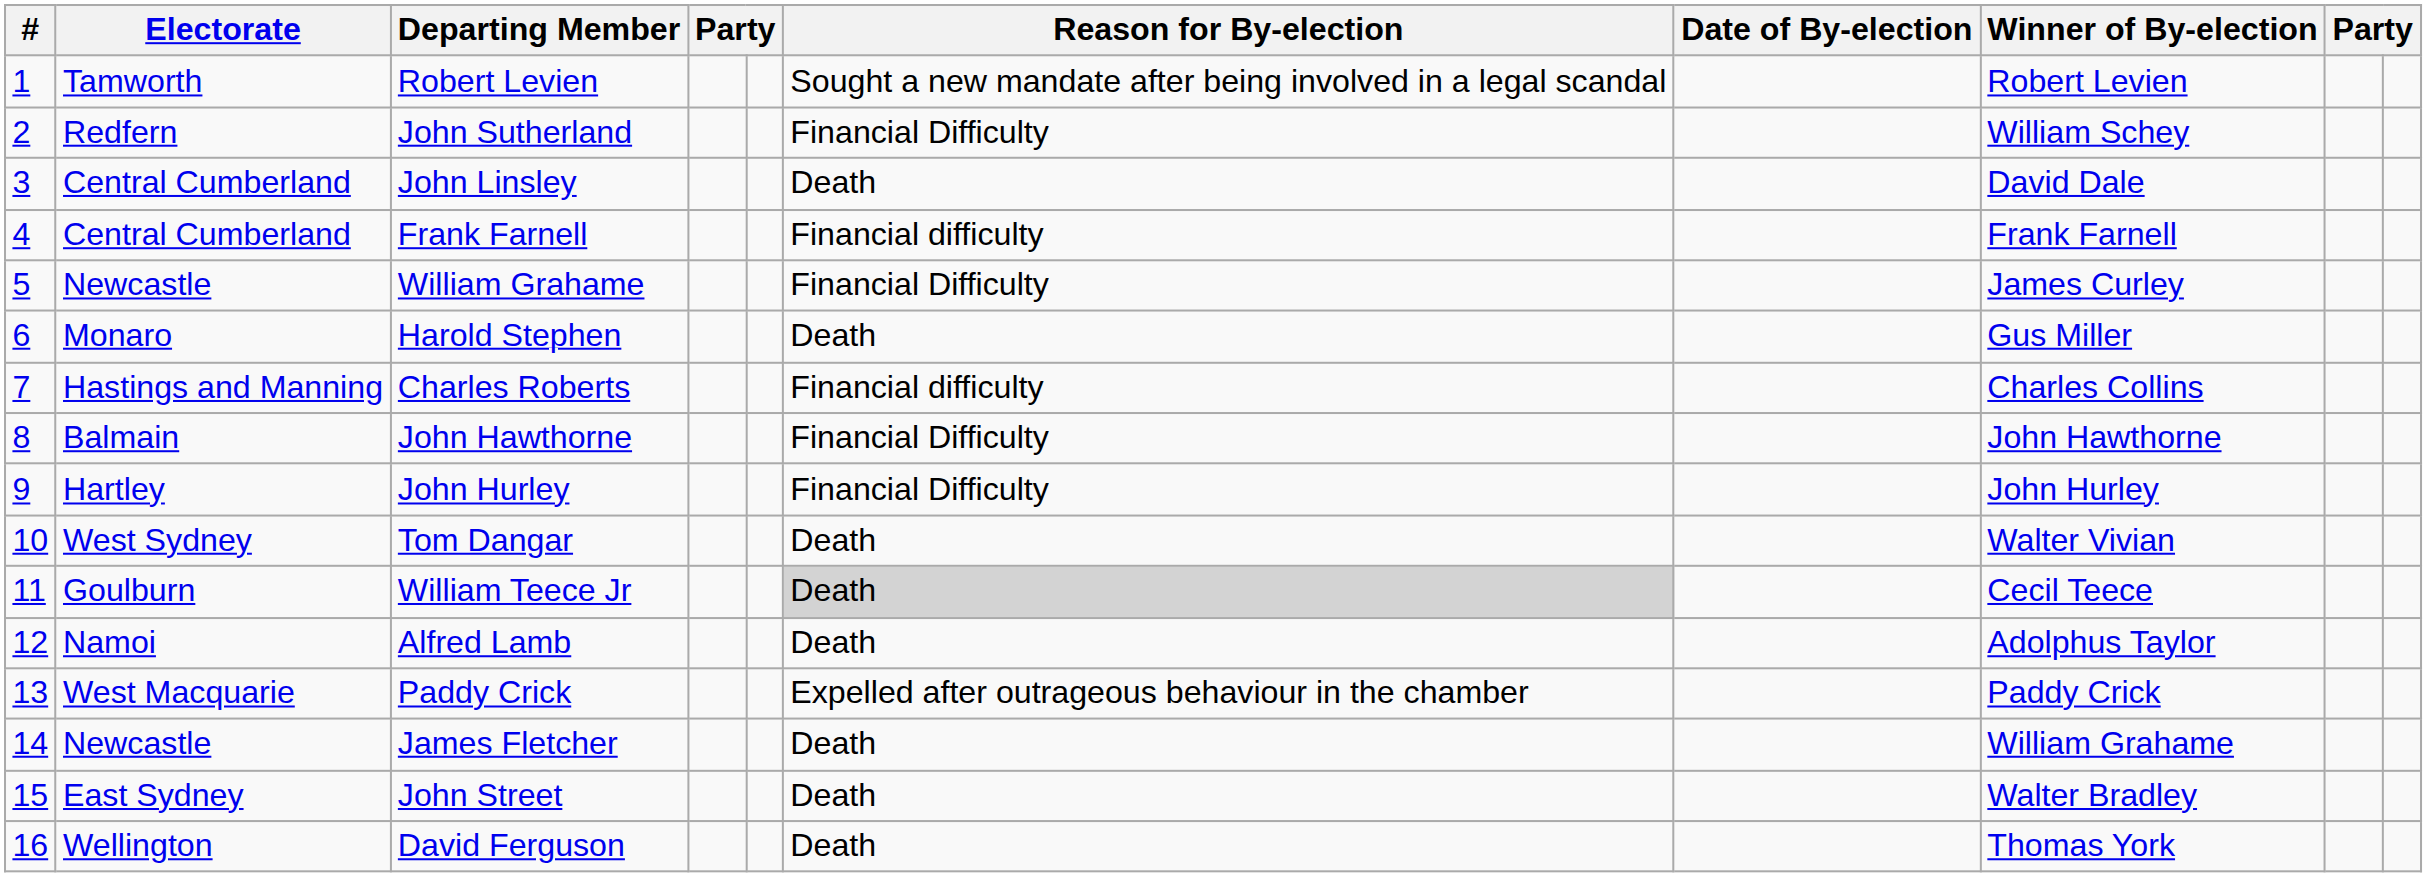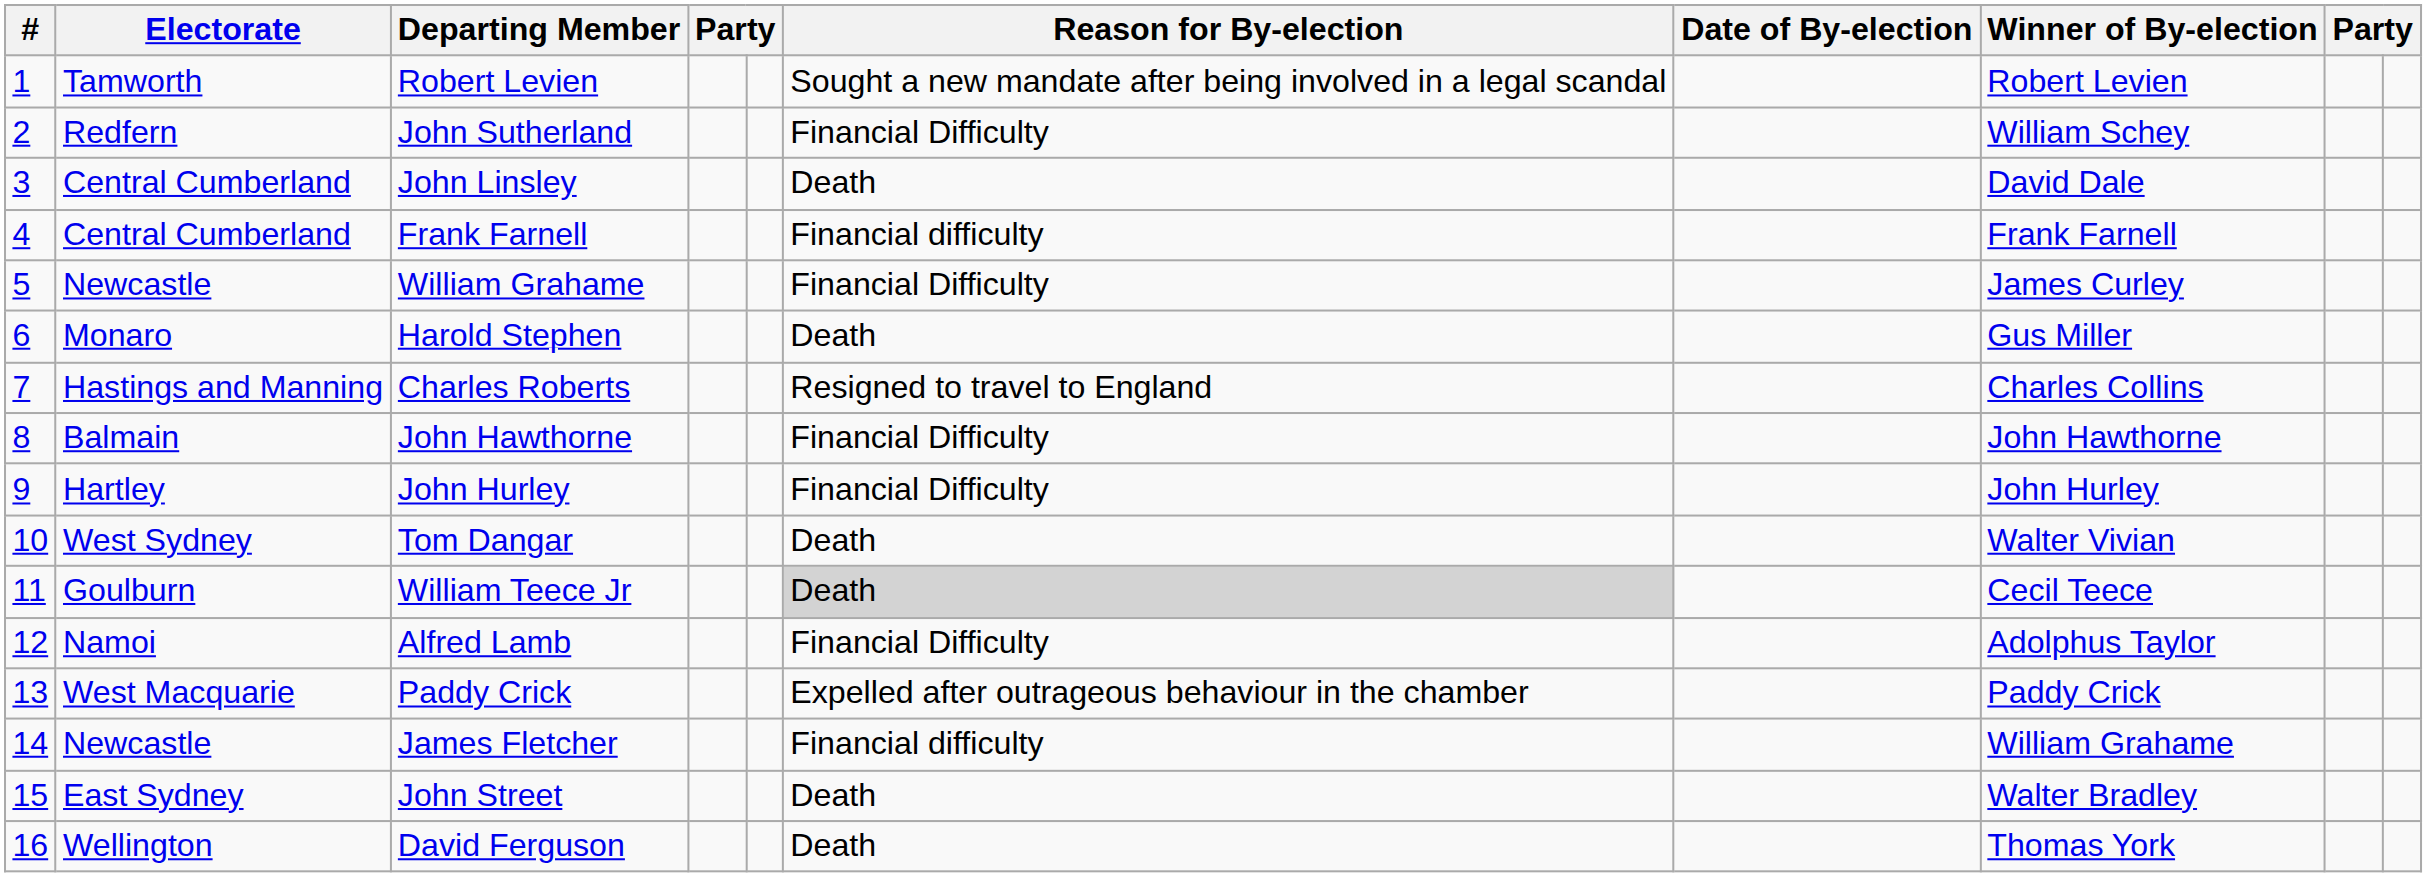 <table class="wikitable sortable">
 <tr>
 <th>#</th>
 <th><a href='#'>Electorate</a></th>
 <th>Departing Member</th>
 <th colspan="2">Party</th>
 <th>Reason for By-election</th>
 <th>Date of By-election</th>
 <th>Winner of By-election</th>
 <th colspan="2">Party</th>
 </tr>
 <tr>
 <td>	<a href='#'>1</a></td>
 <td><a href='#'>Tamworth</a></td>
 <td><a href='#'>Robert Levien</a></td>
 <td> </td>
 <td></td>
 <td>Sought a new mandate after being involved in a legal scandal</td>
 <td></td>
 <td><a href='#'>Robert Levien</a></td>
 <td> </td>
 <td></td>
 </tr>
 <tr>
 <td>	<a href='#'>2</a></td>
 <td><a href='#'>Redfern</a></td>
 <td><a href='#'>John Sutherland</a></td>
 <td> </td>
 <td></td>
 <td>Financial Difficulty</td>
 <td></td>
 <td><a href='#'>William Schey</a></td>
 <td> </td>
 <td></td>
 </tr>
 <tr>
 <td>	<a href='#'>3</a></td>
 <td><a href='#'>Central Cumberland</a></td>
 <td><a href='#'>John Linsley</a></td>
 <td> </td>
 <td></td>
 <td>Death</td>
 <td></td>
 <td><a href='#'>David Dale</a></td>
 <td> </td>
 <td></td>
 </tr>
 <tr>
 <td>	<a href='#'>4</a></td>
 <td><a href='#'>Central Cumberland</a></td>
 <td><a href='#'>Frank Farnell</a></td>
 <td> </td>
 <td></td>
 <td>Financial difficulty</td>
 <td></td>
 <td><a href='#'>Frank Farnell</a></td>
 <td> </td>
 <td></td>
 </tr>
 <tr>
 <td>	<a href='#'>5</a></td>
 <td><a href='#'>Newcastle</a></td>
 <td><a href='#'>William Grahame</a></td>
 <td> </td>
 <td></td>
 <td>Financial Difficulty</td>
 <td></td>
 <td><a href='#'>James Curley</a></td>
 <td> </td>
 <td></td>
 </tr>
 <tr>
 <td>	<a href='#'>6</a></td>
 <td><a href='#'>Monaro</a></td>
 <td><a href='#'>Harold Stephen</a></td>
 <td> </td>
 <td></td>
 <td>Death</td>
 <td></td>
 <td><a href='#'>Gus Miller</a></td>
 <td> </td>
 <td></td>
 </tr>
 <tr>
 <td>	<a href='#'>7</a></td>
 <td><a href='#'>Hastings and Manning</a></td>
 <td><a href='#'>Charles Roberts</a></td>
 <td> </td>
 <td></td>
-<td>Financial difficulty</td>
+<td>Resigned to travel to England</td>
 <td></td>
 <td><a href='#'>Charles Collins</a></td>
 <td> </td>
 <td></td>
 </tr>
 <tr>
 <td>	<a href='#'>8</a></td>
 <td><a href='#'>Balmain</a></td>
 <td><a href='#'>John Hawthorne</a></td>
 <td> </td>
 <td></td>
 <td>Financial Difficulty</td>
 <td></td>
 <td><a href='#'>John Hawthorne</a></td>
 <td> </td>
 <td></td>
 </tr>
 <tr>
 <td>	<a href='#'>9</a></td>
 <td><a href='#'>Hartley</a></td>
 <td><a href='#'>John Hurley</a></td>
 <td> </td>
 <td></td>
 <td>Financial Difficulty</td>
 <td></td>
 <td><a href='#'>John Hurley</a></td>
 <td> </td>
 <td></td>
 </tr>
 <tr {{Dts|>
 <td>	<a href='#'>10</a></td>
 <td><a href='#'>West Sydney</a></td>
 <td><a href='#'>Tom Dangar</a></td>
 <td> </td>
 <td></td>
 <td>Death</td>
 <td></td>
 <td><a href='#'>Walter Vivian</a></td>
 <td> </td>
 <td></td>
 </tr>
 <tr>
 <td>	<a href='#'>11</a></td>
 <td><a href='#'>Goulburn</a></td>
 <td><a href='#'>William Teece Jr</a></td>
 <td> </td>
 <td></td>
 <td style="background: lightgrey;">Death</td>
 <td></td>
 <td><a href='#'>Cecil Teece</a></td>
 <td> </td>
 <td></td>
 </tr>
 <tr>
 <td>	<a href='#'>12</a></td>
 <td><a href='#'>Namoi</a></td>
 <td><a href='#'>Alfred Lamb</a></td>
 <td> </td>
 <td></td>
-<td>Death</td>
+<td>Financial Difficulty</td>
 <td></td>
 <td><a href='#'>Adolphus Taylor</a></td>
 <td> </td>
 <td></td>
 </tr>
 <tr>
 <td>	<a href='#'>13</a></td>
 <td><a href='#'>West Macquarie</a></td>
 <td><a href='#'>Paddy Crick</a></td>
 <td> </td>
 <td></td>
 <td>Expelled after outrageous behaviour in the chamber</td>
 <td></td>
 <td><a href='#'>Paddy Crick</a></td>
 <td> </td>
 <td></td>
 </tr>
 <tr>
 <td>	<a href='#'>14</a></td>
 <td><a href='#'>Newcastle</a></td>
 <td><a href='#'>James Fletcher</a></td>
 <td> </td>
 <td></td>
-<td>Death</td>
+<td>Financial difficulty</td>
 <td></td>
 <td><a href='#'>William Grahame</a></td>
 <td> </td>
 <td></td>
 </tr>
 <tr>
 <td>	<a href='#'>15</a></td>
 <td><a href='#'>East Sydney</a></td>
 <td><a href='#'>John Street</a></td>
 <td> </td>
 <td></td>
 <td>Death</td>
 <td></td>
 <td><a href='#'>Walter Bradley</a></td>
 <td> </td>
 <td></td>
 </tr>
 <tr>
 <td>	<a href='#'>16</a></td>
 <td><a href='#'>Wellington</a></td>
 <td><a href='#'>David Ferguson</a></td>
 <td> </td>
 <td></td>
 <td>Death</td>
 <td></td>
 <td><a href='#'>Thomas York</a></td>
 <td> </td>
 <td></td>
 </tr>
 </table>
